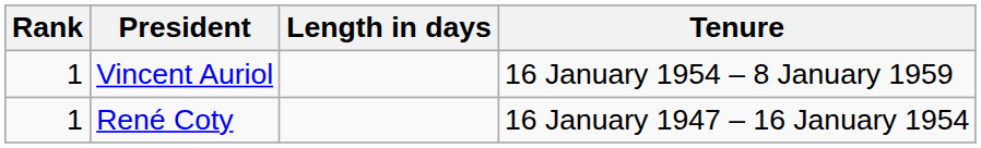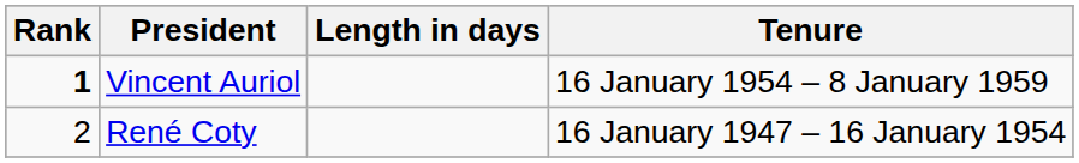 <table class="wikitable sortable">
 <tr>
 <th>Rank</th>
 <th>President</th>
 <th>Length in days</th>
 <th>Tenure</th>
 </tr>
 <tr>
-<td align=right>1</td>
+<td align=right><strong>1</strong></td>
 <td><a href='#'>Vincent Auriol</a></td>
 <td></td>
 <td>16 January 1954 – 8 January 1959</td>
 </tr>
 <tr>
-<td align=right>1</td>
+<td align=right>2</td>
 <td><a href='#'>René Coty</a></td>
 <td></td>
 <td>16 January 1947 – 16 January 1954</td>
 </tr>
 </table>
